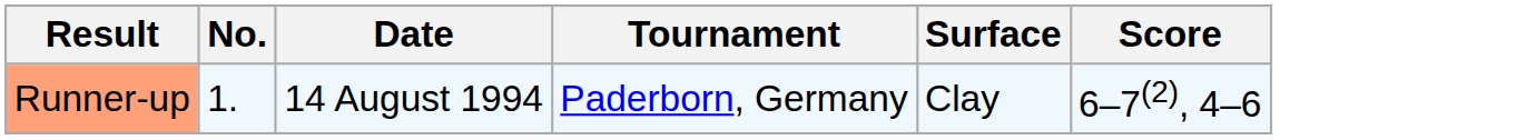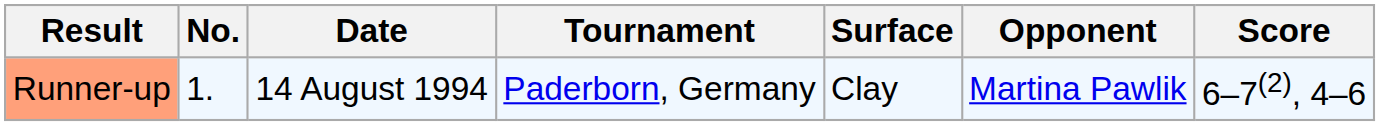 <table class=wikitable>
 <tr>
 <th>Result</th>
 <th>No.</th>
 <th>Date</th>
 <th>Tournament</th>
 <th>Surface</th>
+<th>Opponent</th>
 <th>Score</th>
 </tr>
 <tr bgcolor="#f0f8ff">
 <td style="background:#ffa07a;">Runner-up</td>
 <td>1.</td>
 <td>14 August 1994</td>
 <td><a href='#'>Paderborn</a>, Germany</td>
 <td>Clay</td>
+<td> <a href='#'>Martina Pawlik</a></td>
 <td>6–7<sup>(2)</sup>, 4–6</td>
 </tr>
 </table>
